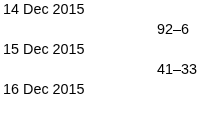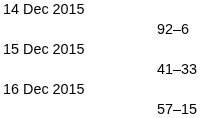 <table style="font-size:90%">
 <tr>
 <td colspan=3>14 Dec 2015</td>
 </tr>
 <tr>
 <td width=150 align=right><strong></strong></td>
 <td>92–6</td>
 <td width=150></td>
 </tr>
 <tr>
 <td colspan=3>15 Dec 2015</td>
 </tr>
 <tr>
 <td width=150 align=right><strong></strong></td>
 <td>41–33</td>
 <td width=150></td>
 </tr>
 <tr>
 <td colspan=3>16 Dec 2015</td>
 </tr>
+<tr>
+<td width=150 align=right><strong></strong></td>
+<td>57–15</td>
+<td width=150></td>
+</tr>
 </table>
